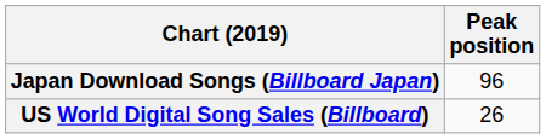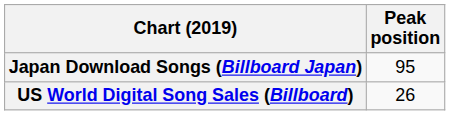 <table class="wikitable plainrowheaders" style="text-align:center">
 <tr>
 <th scope="col">Chart (2019)</th>
 <th scope="col">Peak<br>position</th>
 </tr>
 <tr>
 <th scope="row">Japan Download Songs (<em><a href='#'>Billboard Japan</a></em>)</th>
-<td>96</td>
+<td>95</td>
 </tr>
 <tr>
 <th scope="row">US <a href='#'>World Digital Song Sales</a> (<em><a href='#'>Billboard</a></em>)</th>
 <td>26</td>
 </tr>
 </table>
